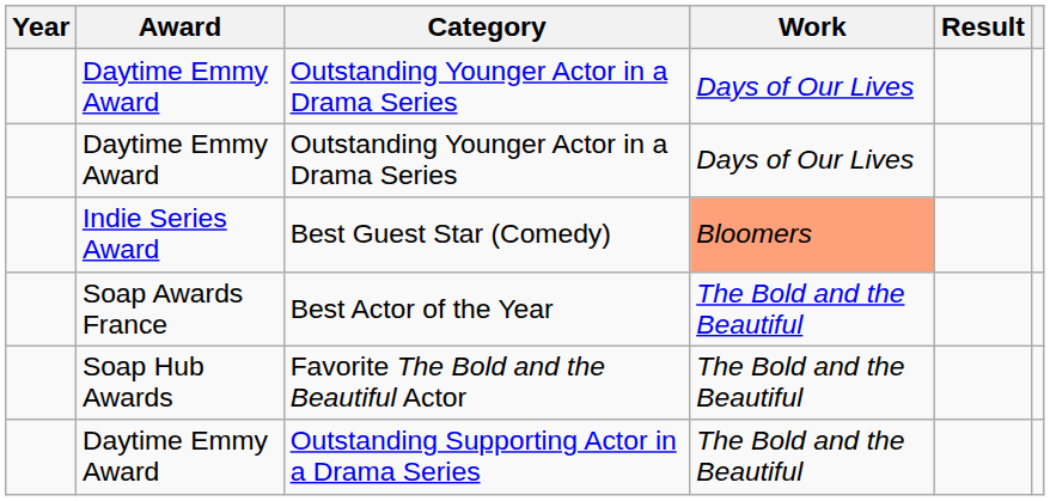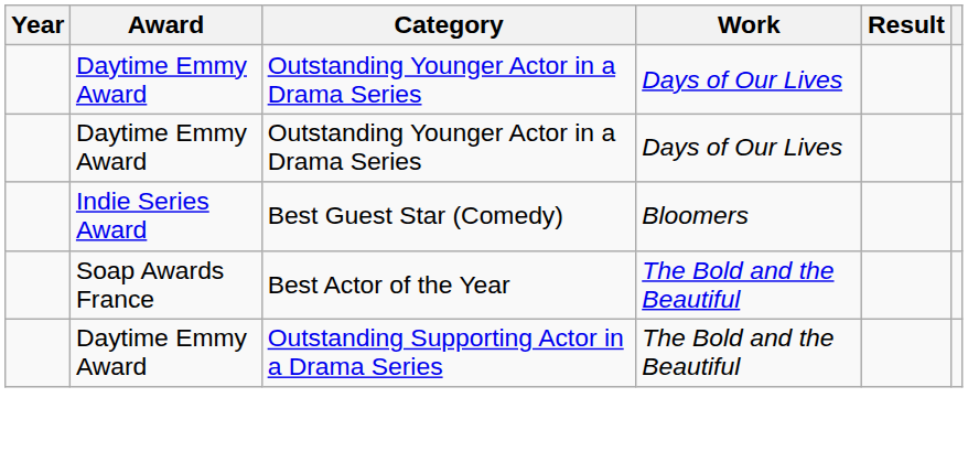 <table class="wikitable sortable plainrowheaders">
 <tr>
 <th scope="col">Year</th>
 <th scope="col">Award</th>
 <th scope="col">Category</th>
 <th scope="col">Work</th>
 <th scope="col">Result</th>
 <th scope="col" class="unsortable"></th>
 </tr>
 <tr>
 <td></td>
 <td><a href='#'>Daytime Emmy Award</a></td>
 <td><a href='#'>Outstanding Younger Actor in a Drama Series</a></td>
 <td><em><a href='#'>Days of Our Lives</a></em></td>
 <td></td>
 <td></td>
 </tr>
 <tr>
 <td></td>
 <td>Daytime Emmy Award</td>
 <td>Outstanding Younger Actor in a Drama Series</td>
 <td><em>Days of Our Lives</em></td>
 <td></td>
 <td></td>
 </tr>
 <tr>
 <td></td>
 <td><a href='#'>Indie Series Award</a></td>
 <td>Best Guest Star (Comedy)</td>
-<td style="background: lightsalmon;"><em>Bloomers</em></td>
+<td><em>Bloomers</em></td>
 <td></td>
 <td></td>
 </tr>
 <tr>
 <td></td>
 <td>Soap Awards France</td>
 <td>Best Actor of the Year</td>
 <td><em><a href='#'>The Bold and the Beautiful</a></em></td>
 <td></td>
 <td></td>
 </tr>
 <tr>
 <td></td>
-<td>Soap Hub Awards</td>
-<td>Favorite <em>The Bold and the Beautiful</em> Actor</td>
-<td><em>The Bold and the Beautiful</em></td>
-<td></td>
-<td></td>
-</tr>
-<tr>
-<td></td>
 <td>Daytime Emmy Award</td>
 <td><a href='#'>Outstanding Supporting Actor in a Drama Series</a></td>
 <td><em>The Bold and the Beautiful</em></td>
 <td></td>
 <td></td>
 </tr>
 </table>
